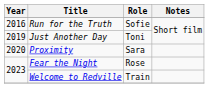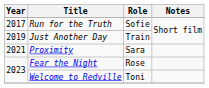 <table class="wikitable sortable">
 <tr>
 <th>Year</th>
 <th>Title</th>
 <th>Role</th>
 <th class="unsortable">Notes</th>
 </tr>
 <tr>
 </tr>
 <tr>
-<td>2016</td>
+<td>2017</td>
 <td><em>Run for the Truth</em></td>
 <td>Sofie</td>
 <td rowspan="2">Short film</td>
 </tr>
 <tr>
 <td>2019</td>
 <td><em>Just Another Day</em></td>
-<td>Toni</td>
+<td>Train</td>
 </tr>
 <tr>
-<td>2020</td>
+<td>2021</td>
 <td><em><a href='#'>Proximity</a></em></td>
 <td>Sara</td>
 <td></td>
 </tr>
 <tr>
 <td rowspan="2">2023</td>
 <td><em><a href='#'>Fear the Night</a></em></td>
 <td>Rose</td>
 <td></td>
 </tr>
 <tr>
 <td><em><a href='#'>Welcome to Redville</a></em></td>
-<td>Train</td>
+<td>Toni</td>
 <td></td>
 </tr>
 <tr>
 </tr>
 </table>
